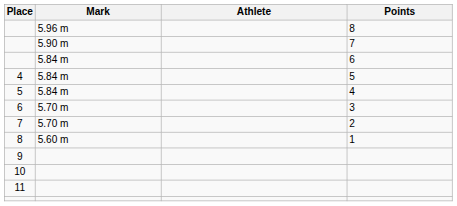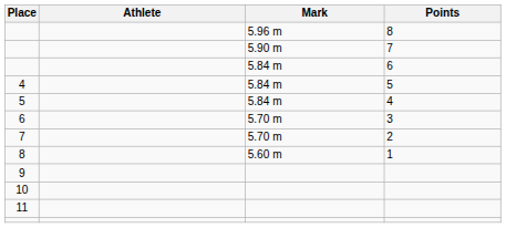 <table class=wikitable>
 <tr>
 <th>Place</th>
+<th style="width:18em">Athlete</th>
 <th style="width:12em">Mark</th>
-<th style="width:18em">Athlete</th>
 <th style="width:10em">Points</th>
 </tr>
 <tr>
 <td align=center></td>
+<td></td>
 <td>5.96 m </td>
-<td></td>
 <td>8</td>
 </tr>
 <tr>
 <td align=center></td>
+<td></td>
 <td>5.90 m</td>
-<td></td>
 <td>7</td>
 </tr>
 <tr>
 <td align=center></td>
+<td></td>
 <td>5.84 m</td>
-<td></td>
 <td>6</td>
 </tr>
 <tr>
 <td align=center>4</td>
+<td></td>
 <td>5.84 m</td>
-<td></td>
 <td>5</td>
 </tr>
 <tr>
 <td align=center>5</td>
+<td></td>
 <td>5.84 m</td>
-<td></td>
 <td>4</td>
 </tr>
 <tr>
 <td align=center>6</td>
+<td></td>
 <td>5.70 m</td>
-<td></td>
 <td>3</td>
 </tr>
 <tr>
 <td align=center>7</td>
+<td></td>
 <td>5.70 m</td>
-<td></td>
 <td>2</td>
 </tr>
 <tr>
 <td align=center>8</td>
+<td></td>
 <td>5.60 m</td>
-<td></td>
 <td>1</td>
 </tr>
 <tr>
 <td align=center>9</td>
 <td></td>
 <td></td>
 <td></td>
 </tr>
 <tr>
 <td align=center>10</td>
 <td></td>
 <td></td>
 <td></td>
 </tr>
 <tr>
 <td align=center>11</td>
 <td></td>
 <td></td>
 <td></td>
 </tr>
 <tr>
 <td align=center></td>
 <td></td>
 <td></td>
 <td></td>
 </tr>
 </table>
